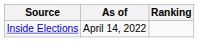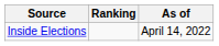 <table class="wikitable" style="text-align:center">
 <tr>
 <th>Source</th>
+<th>Ranking</th>
 <th>As of</th>
-<th>Ranking</th>
 </tr>
 <tr>
 <td align=left><a href='#'>Inside Elections</a></td>
+<td></td>
 <td>April 14, 2022</td>
-<td></td>
 </tr>
 </table>
